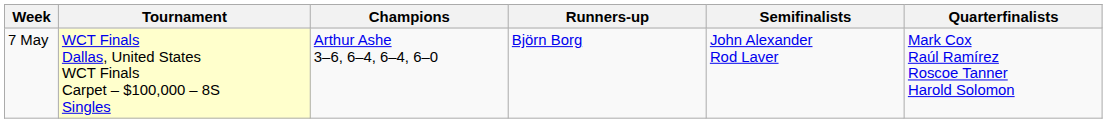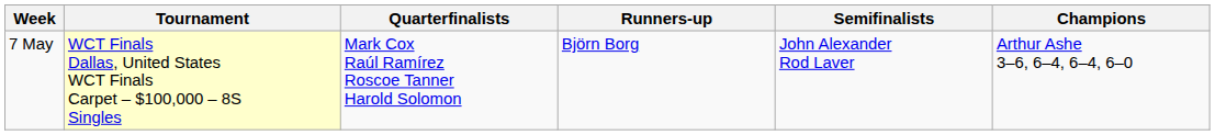 <table class=wikitable style=font-size:95%>
 <tr>
 <th style="width:48px;">Week</th>
 <th style="width:250px;">Tournament</th>
-<th style="width:195px;">Champions</th>
+<th style="width:195px;">Quarterfinalists</th>
 <th style="width:195px;">Runners-up</th>
 <th style="width:195px;">Semifinalists</th>
-<th style="width:195px;">Quarterfinalists</th>
+<th style="width:195px;">Champions</th>
 </tr>
 <tr valign=top>
 <td rowspan="1">7 May</td>
 <td bgcolor="#ffffcc" rowspan="1"><a href='#'>WCT Finals</a><br> <a href='#'>Dallas</a>, United States<br>WCT Finals<br>Carpet – $100,000 – 8S<br><a href='#'>Singles</a></td>
-<td> <a href='#'>Arthur Ashe</a><br>3–6, 6–4, 6–4, 6–0</td>
+<td> <a href='#'>Mark Cox</a><br> <a href='#'>Raúl Ramírez</a><br> <a href='#'>Roscoe Tanner</a><br> <a href='#'>Harold Solomon</a></td>
 <td> <a href='#'>Björn Borg</a></td>
 <td> <a href='#'>John Alexander</a> <br> <a href='#'>Rod Laver</a></td>
-<td> <a href='#'>Mark Cox</a><br> <a href='#'>Raúl Ramírez</a><br> <a href='#'>Roscoe Tanner</a><br> <a href='#'>Harold Solomon</a></td>
+<td> <a href='#'>Arthur Ashe</a><br>3–6, 6–4, 6–4, 6–0</td>
 </tr>
 </table>
